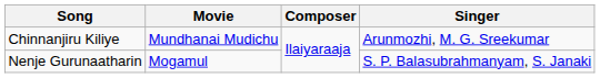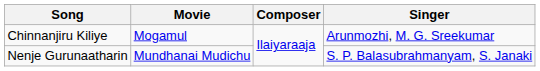 <table class="wikitable">
 <tr>
 <th>Song</th>
 <th>Movie</th>
 <th>Composer</th>
 <th>Singer</th>
 </tr>
 <tr>
 <td>Chinnanjiru Kiliye</td>
-<td><a href='#'>Mundhanai Mudichu</a></td>
+<td><a href='#'>Mogamul</a></td>
 <td rowspan=2><a href='#'>Ilaiyaraaja</a></td>
 <td><a href='#'>Arunmozhi</a>, <a href='#'>M. G. Sreekumar</a></td>
 </tr>
 <tr>
 <td>Nenje Gurunaatharin</td>
-<td><a href='#'>Mogamul</a></td>
+<td><a href='#'>Mundhanai Mudichu</a></td>
 <td><a href='#'>S. P. Balasubrahmanyam</a>, <a href='#'>S. Janaki</a></td>
 </tr>
 </table>
